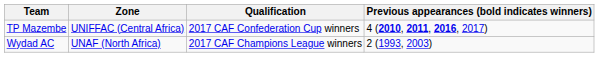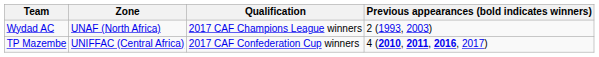 <table class="wikitable">
 <tr>
 <th>Team</th>
 <th>Zone</th>
 <th>Qualification</th>
 <th>Previous appearances (bold indicates winners)</th>
 </tr>
 <tr>
+<td> <a href='#'>Wydad AC</a></td>
+<td><a href='#'>UNAF (North Africa)</a></td>
+<td><a href='#'>2017 CAF Champions League</a> winners</td>
+<td>2 (<a href='#'>1993</a>, <a href='#'>2003</a>)</td>
+</tr>
+<tr>
 <td> <a href='#'>TP Mazembe</a></td>
 <td><a href='#'>UNIFFAC (Central Africa)</a></td>
 <td><a href='#'>2017 CAF Confederation Cup</a> winners</td>
 <td>4 (<strong><a href='#'>2010</a></strong>, <strong><a href='#'>2011</a></strong>, <strong><a href='#'>2016</a></strong>, <a href='#'>2017</a>)</td>
 </tr>
-<tr>
-<td> <a href='#'>Wydad AC</a></td>
-<td><a href='#'>UNAF (North Africa)</a></td>
-<td><a href='#'>2017 CAF Champions League</a> winners</td>
-<td>2 (<a href='#'>1993</a>, <a href='#'>2003</a>)</td>
-</tr>
 </table>
